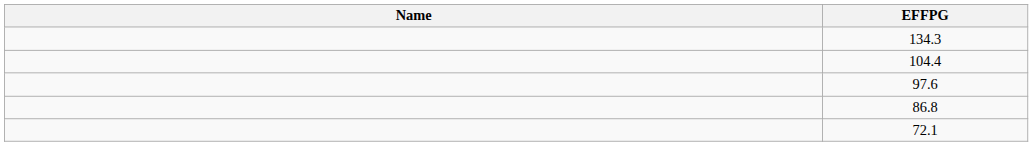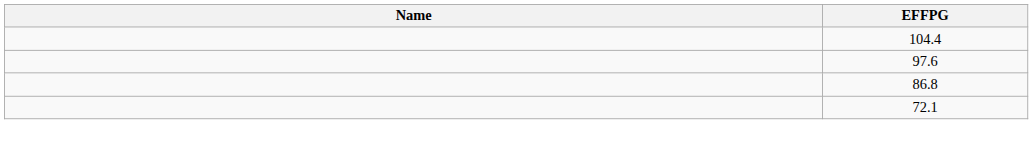 <table class=wikitable width="90%">
 <tr>
 <th width="80%">Name</th>
 <th width="20%">EFFPG</th>
-</tr>
-<tr>
-<td></td>
-<td align=center>134.3</td>
 </tr>
 <tr>
 <td></td>
 <td align=center>104.4</td>
 </tr>
 <tr>
 <td></td>
 <td align=center>97.6</td>
 </tr>
 <tr>
 <td></td>
 <td align=center>86.8</td>
 </tr>
 <tr>
 <td></td>
 <td align=center>72.1</td>
 </tr>
 </table>
